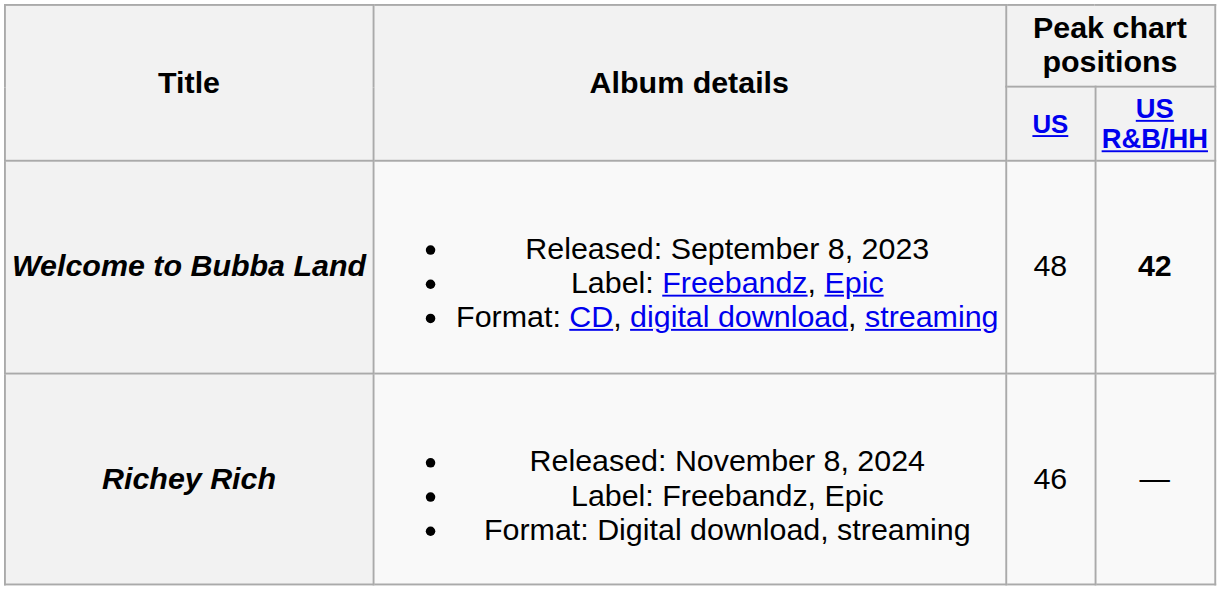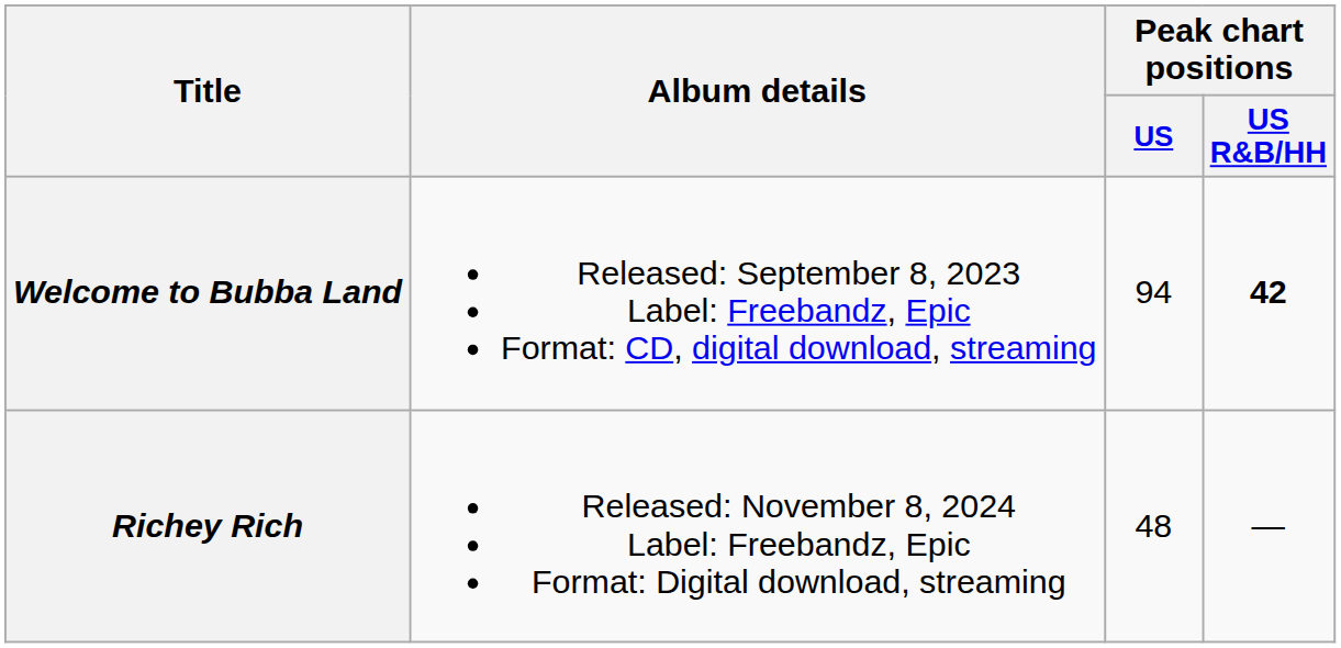 <table class="wikitable plainrowheaders" style="text-align:center;">
 <tr>
 <th scope="col" rowspan="2">Title</th>
 <th scope="col" rowspan="2">Album details</th>
 <th scope="col" colspan="2">Peak chart positions</th>
 </tr>
 <tr>
 <th scope="col" style="width:3em;font-size:85%;"><a href='#'>US</a><br></th>
 <th scope="col" style="width:3em;font-size:90%;"><a href='#'>US<br>R&B/HH</a><br></th>
 </tr>
 <tr>
 <th scope="row"><em>Welcome to Bubba Land</em></th>
 <td><br><ul><li>Released: September 8, 2023</li><li>Label: <a href='#'>Freebandz</a>, <a href='#'>Epic</a></li><li>Format: <a href='#'>CD</a>, <a href='#'>digital download</a>, <a href='#'>streaming</a></li></ul></td>
-<td>48</td>
+<td>94</td>
 <td><strong>42</strong></td>
 </tr>
 <tr>
 <th scope="row"><em>Richey Rich</em></th>
 <td><br><ul><li>Released: November 8, 2024</li><li>Label: Freebandz, Epic</li><li>Format: Digital download, streaming</li></ul></td>
-<td>46</td>
+<td>48</td>
 <td>—</td>
 </tr>
 </table>
